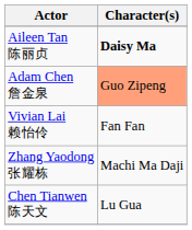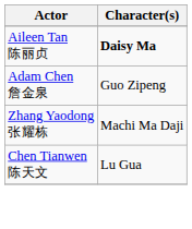 <table class="wikitable">
 <tr>
 <th>Actor</th>
 <th>Character(s)</th>
 </tr>
 <tr>
 </tr>
 <tr>
 <td><a href='#'>Aileen Tan</a> <br> 陈丽贞</td>
 <td><strong>Daisy Ma</strong></td>
 </tr>
 <tr>
 <td><a href='#'>Adam Chen</a> <br> 詹金泉</td>
-<td style="background: lightsalmon;">Guo Zipeng</td>
-</tr>
-<tr>
-<td><a href='#'>Vivian Lai</a> <br> 赖怡伶</td>
-<td>Fan Fan</td>
+<td>Guo Zipeng</td>
 </tr>
 <tr>
 <td><a href='#'>Zhang Yaodong</a> <br> 张耀栋</td>
 <td>Machi Ma Daji</td>
 </tr>
 <tr>
 <td><a href='#'>Chen Tianwen</a> <br> 陈天文</td>
 <td>Lu Gua</td>
 </tr>
 <tr>
 </tr>
 </table>
